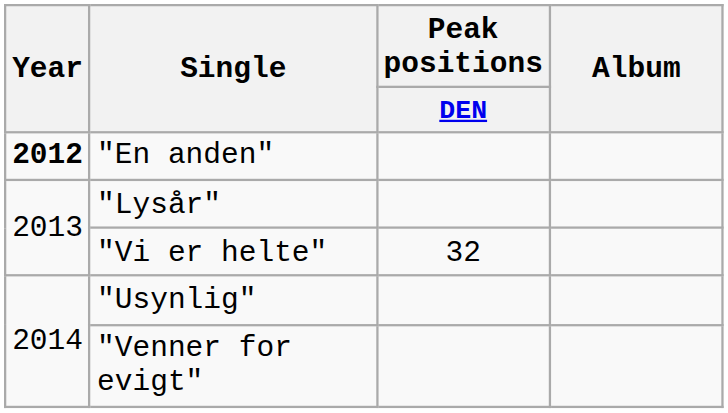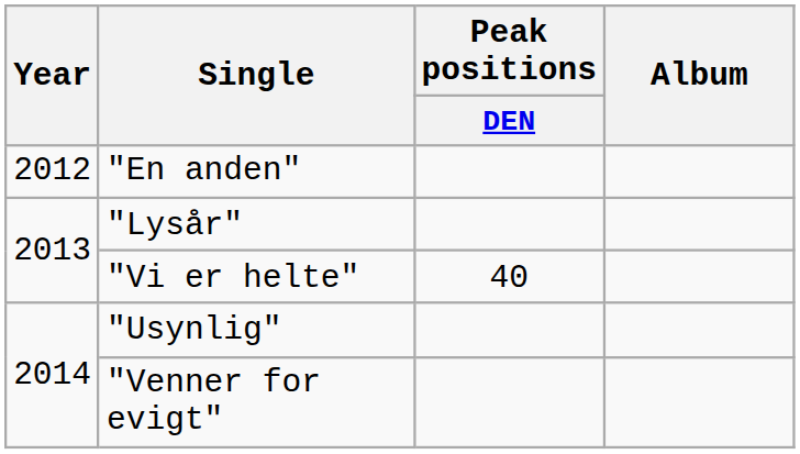 <table class="wikitable">
 <tr>
 <th align="center" rowspan="2" width="10">Year</th>
 <th align="center" rowspan="2" width="120">Single</th>
 <th align="center" colspan="1" width="20">Peak positions</th>
 <th align="center" rowspan="2" width="70">Album</th>
 </tr>
 <tr>
 <th scope="col" style="width:3em;font-size:90%;"><a href='#'>DEN</a><br></th>
 </tr>
 <tr>
-<td style="text-align:center;"><strong>2012</strong></td>
+<td style="text-align:center;">2012</td>
 <td>"En anden"</td>
 <td style="text-align:center;"></td>
 <td style="text-align:center;"></td>
 </tr>
 <tr>
 <td style="text-align:center;" rowspan=2>2013</td>
 <td>"Lysår"</td>
 <td style="text-align:center;"></td>
 <td style="text-align:center;"></td>
 </tr>
 <tr>
 <td>"Vi er helte"</td>
-<td style="text-align:center;">32</td>
+<td style="text-align:center;">40</td>
 <td style="text-align:center;"></td>
 </tr>
 <tr>
 <td style="text-align:center;" rowspan=2>2014</td>
 <td>"Usynlig"</td>
 <td style="text-align:center;"></td>
 <td style="text-align:center;"></td>
 </tr>
 <tr>
 <td>"Venner for evigt"</td>
 <td style="text-align:center;"></td>
 <td style="text-align:center;"></td>
 </tr>
 </table>
